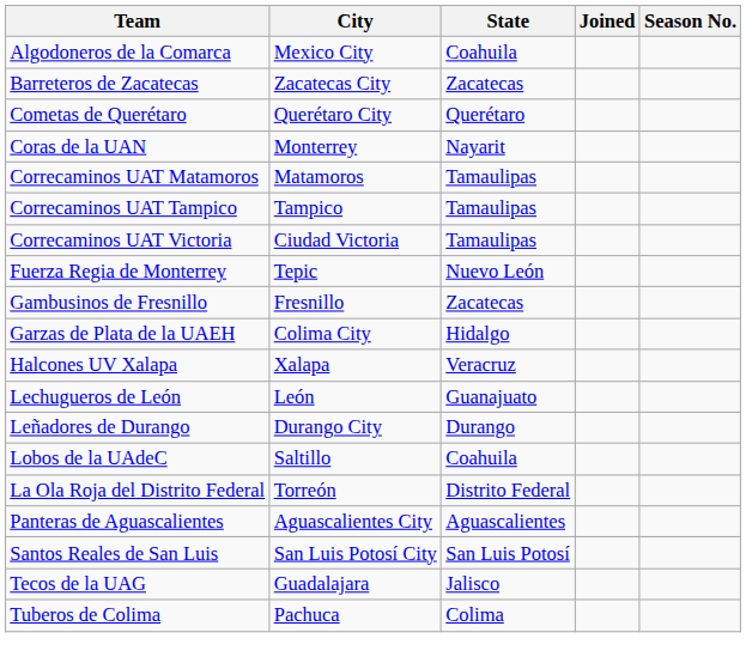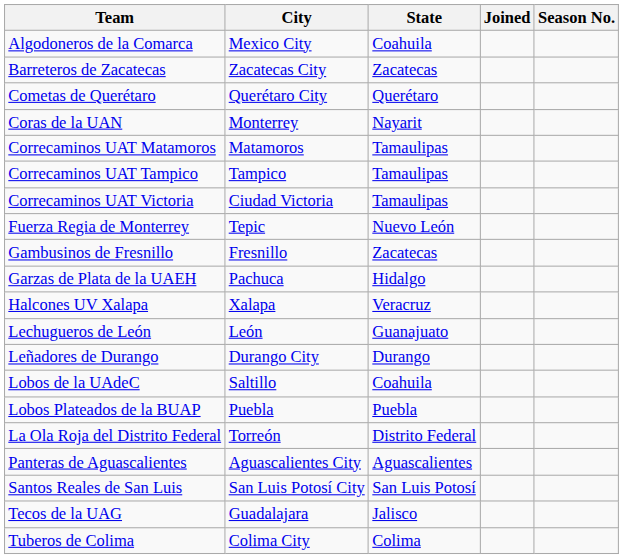 <table class="wikitable sortable">
 <tr>
 <th>Team</th>
 <th>City</th>
 <th>State</th>
 <th>Joined</th>
 <th>Season No.</th>
 </tr>
 <tr>
 <td><a href='#'>Algodoneros de la Comarca</a></td>
 <td><a href='#'>Mexico City</a></td>
 <td><a href='#'>Coahuila</a></td>
 <td></td>
 <td></td>
 </tr>
 <tr>
 <td><a href='#'>Barreteros de Zacatecas</a></td>
 <td><a href='#'>Zacatecas City</a></td>
 <td><a href='#'>Zacatecas</a></td>
 <td></td>
 <td></td>
 </tr>
 <tr>
 <td><a href='#'>Cometas de Querétaro</a></td>
 <td><a href='#'>Querétaro City</a></td>
 <td><a href='#'>Querétaro</a></td>
 <td></td>
 <td></td>
 </tr>
 <tr>
 <td><a href='#'>Coras de la UAN</a></td>
 <td><a href='#'>Monterrey</a></td>
 <td><a href='#'>Nayarit</a></td>
 <td></td>
 <td></td>
 </tr>
 <tr>
 <td><a href='#'>Correcaminos UAT Matamoros</a></td>
 <td><a href='#'>Matamoros</a></td>
 <td><a href='#'>Tamaulipas</a></td>
 <td></td>
 <td></td>
 </tr>
 <tr>
 <td><a href='#'>Correcaminos UAT Tampico</a></td>
 <td><a href='#'>Tampico</a></td>
 <td><a href='#'>Tamaulipas</a></td>
 <td></td>
 <td></td>
 </tr>
 <tr>
 <td><a href='#'>Correcaminos UAT Victoria</a></td>
 <td><a href='#'>Ciudad Victoria</a></td>
 <td><a href='#'>Tamaulipas</a></td>
 <td></td>
 <td></td>
 </tr>
 <tr>
 <td><a href='#'>Fuerza Regia de Monterrey</a></td>
 <td><a href='#'>Tepic</a></td>
 <td><a href='#'>Nuevo León</a></td>
 <td></td>
 <td></td>
 </tr>
 <tr>
 <td><a href='#'>Gambusinos de Fresnillo</a></td>
 <td><a href='#'>Fresnillo</a></td>
 <td><a href='#'>Zacatecas</a></td>
 <td></td>
 <td></td>
 </tr>
 <tr>
 <td><a href='#'>Garzas de Plata de la UAEH</a></td>
-<td><a href='#'>Colima City</a></td>
+<td><a href='#'>Pachuca</a></td>
 <td><a href='#'>Hidalgo</a></td>
 <td></td>
 <td></td>
 </tr>
 <tr>
 <td><a href='#'>Halcones UV Xalapa</a></td>
 <td><a href='#'>Xalapa</a></td>
 <td><a href='#'>Veracruz</a></td>
 <td></td>
 <td></td>
 </tr>
 <tr>
 <td><a href='#'>Lechugueros de León</a></td>
 <td><a href='#'>León</a></td>
 <td><a href='#'>Guanajuato</a></td>
 <td></td>
 <td></td>
 </tr>
 <tr>
 <td><a href='#'>Leñadores de Durango</a></td>
 <td><a href='#'>Durango City</a></td>
 <td><a href='#'>Durango</a></td>
 <td></td>
 <td></td>
 </tr>
 <tr>
 <td><a href='#'>Lobos de la UAdeC</a></td>
 <td><a href='#'>Saltillo</a></td>
 <td><a href='#'>Coahuila</a></td>
 <td></td>
 <td></td>
 </tr>
 <tr>
+<td><a href='#'>Lobos Plateados de la BUAP</a></td>
+<td><a href='#'>Puebla</a></td>
+<td><a href='#'>Puebla</a></td>
+<td></td>
+<td></td>
+</tr>
+<tr>
 <td><a href='#'>La Ola Roja del Distrito Federal</a></td>
 <td><a href='#'>Torreón</a></td>
 <td><a href='#'>Distrito Federal</a></td>
 <td></td>
 <td></td>
 </tr>
 <tr>
 <td><a href='#'>Panteras de Aguascalientes</a></td>
 <td><a href='#'>Aguascalientes City</a></td>
 <td><a href='#'>Aguascalientes</a></td>
 <td></td>
 <td></td>
 </tr>
 <tr>
 <td><a href='#'>Santos Reales de San Luis</a></td>
 <td><a href='#'>San Luis Potosí City</a></td>
 <td><a href='#'>San Luis Potosí</a></td>
 <td></td>
 <td></td>
 </tr>
 <tr>
 <td><a href='#'>Tecos de la UAG</a></td>
 <td><a href='#'>Guadalajara</a></td>
 <td><a href='#'>Jalisco</a></td>
 <td></td>
 <td></td>
 </tr>
 <tr>
 <td><a href='#'>Tuberos de Colima</a></td>
-<td><a href='#'>Pachuca</a></td>
+<td><a href='#'>Colima City</a></td>
 <td><a href='#'>Colima</a></td>
 <td></td>
 <td></td>
 </tr>
 </table>
